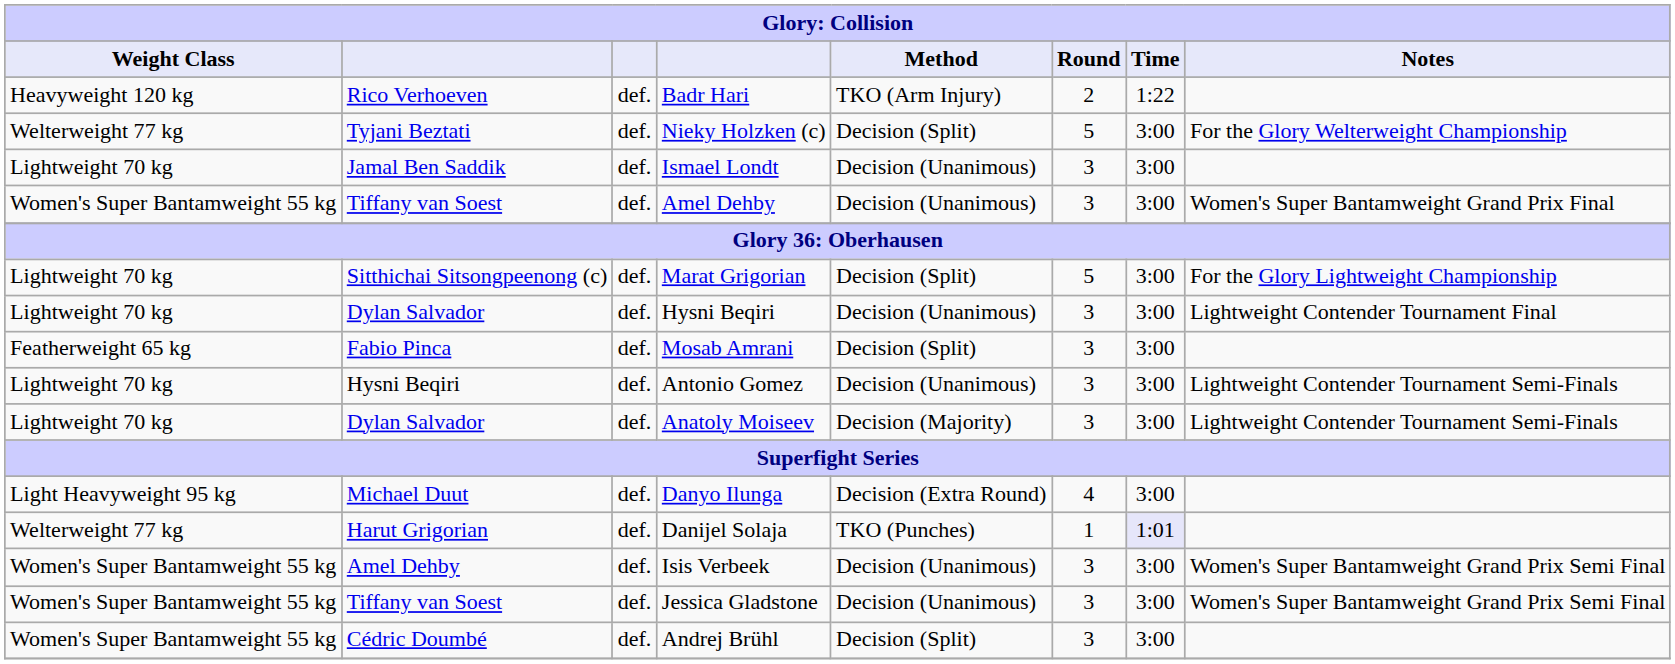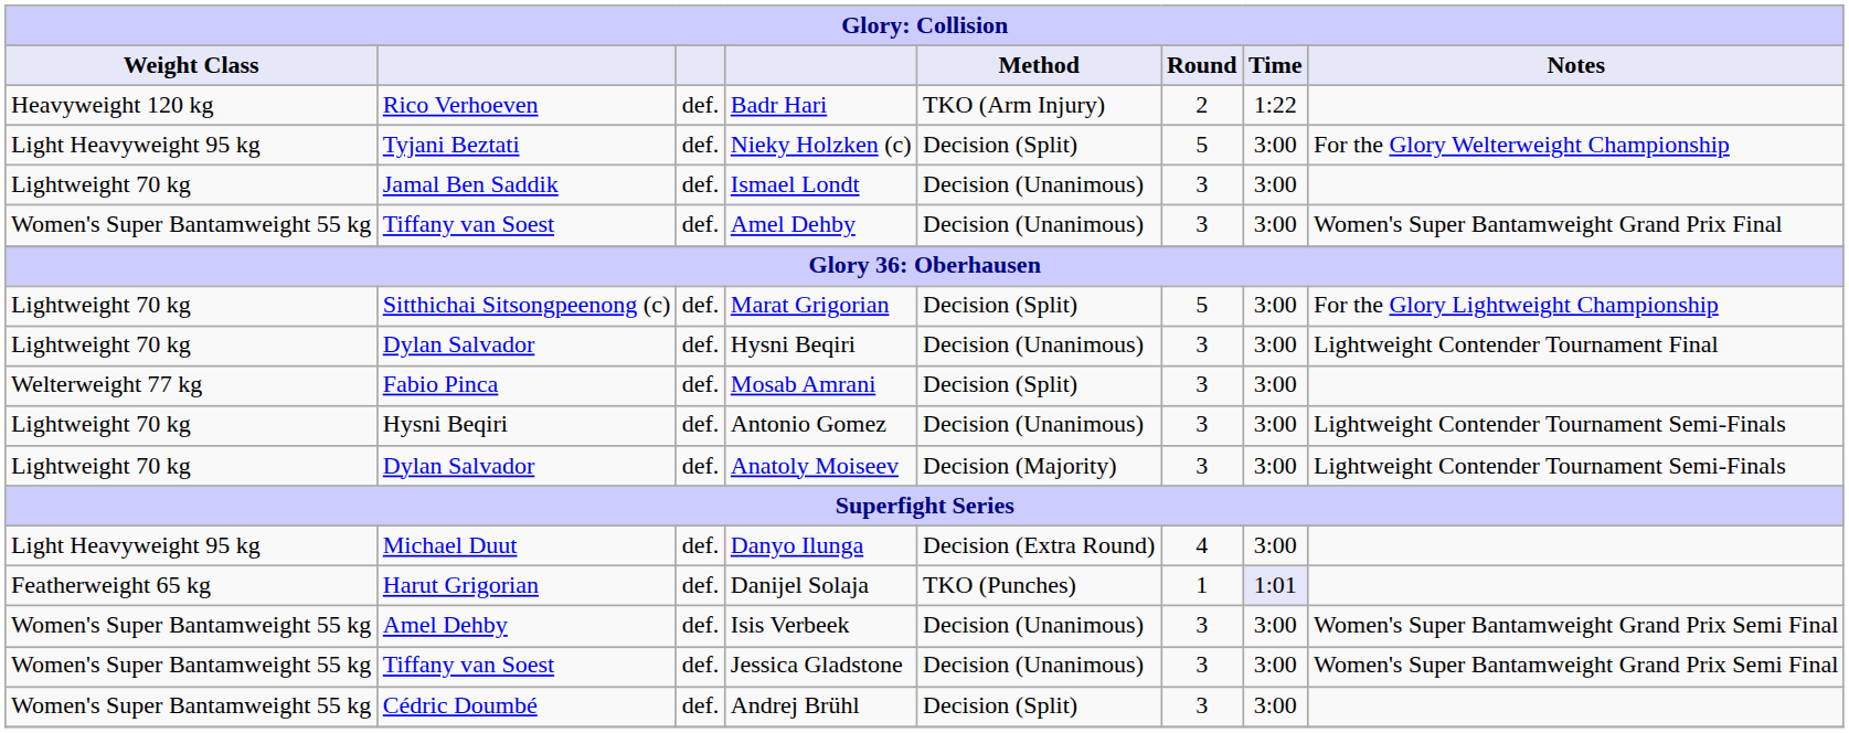 <table class="wikitable" style="font-size: 80%;">
 <tr>
 <th colspan="8" style="background-color: #ccf; color: #000080; text-align: center;"><strong>Glory: Collision</strong></th>
 </tr>
 <tr>
 <th colspan="1" style="background-color: #E6E8FA; color: #000000; text-align: center;">Weight Class</th>
 <th colspan="1" style="background-color: #E6E8FA; color: #000000; text-align: center;"></th>
 <th colspan="1" style="background-color: #E6E8FA; color: #000000; text-align: center;"></th>
 <th colspan="1" style="background-color: #E6E8FA; color: #000000; text-align: center;"></th>
 <th colspan="1" style="background-color: #E6E8FA; color: #000000; text-align: center;">Method</th>
 <th colspan="1" style="background-color: #E6E8FA; color: #000000; text-align: center;">Round</th>
 <th colspan="1" style="background-color: #E6E8FA; color: #000000; text-align: center;">Time</th>
 <th colspan="1" style="background-color: #E6E8FA; color: #000000; text-align: center;">Notes</th>
 </tr>
 <tr>
 <td>Heavyweight 120 kg</td>
 <td> <a href='#'>Rico Verhoeven</a></td>
 <td align=center>def.</td>
 <td> <a href='#'>Badr Hari</a></td>
 <td>TKO (Arm Injury)</td>
 <td align=center>2</td>
 <td align=center>1:22</td>
 <td></td>
 </tr>
 <tr>
-<td>Welterweight 77 kg</td>
+<td>Light Heavyweight 95 kg</td>
 <td> <a href='#'>Tyjani Beztati</a></td>
 <td align=center>def.</td>
 <td> <a href='#'>Nieky Holzken</a> (c)</td>
 <td>Decision (Split)</td>
 <td align=center>5</td>
 <td align=center>3:00</td>
 <td>For the <a href='#'>Glory Welterweight Championship</a></td>
 </tr>
 <tr>
 <td>Lightweight 70 kg</td>
 <td> <a href='#'>Jamal Ben Saddik</a></td>
 <td align=center>def.</td>
 <td> <a href='#'>Ismael Londt</a></td>
 <td>Decision (Unanimous)</td>
 <td align=center>3</td>
 <td align=center>3:00</td>
 <td></td>
 </tr>
 <tr>
 <td>Women's Super Bantamweight 55 kg</td>
 <td> <a href='#'>Tiffany van Soest</a></td>
 <td align=center>def.</td>
 <td> <a href='#'>Amel Dehby</a></td>
 <td>Decision (Unanimous)</td>
 <td align=center>3</td>
 <td align=center>3:00</td>
 <td>Women's Super Bantamweight Grand Prix Final</td>
 </tr>
 <tr>
 </tr>
 <tr>
 <th colspan="8" style="background-color: #ccf; color: #000080; text-align: center;"><strong>Glory 36: Oberhausen</strong></th>
 </tr>
 <tr>
 <td>Lightweight 70 kg</td>
 <td> <a href='#'>Sitthichai Sitsongpeenong</a> (c)</td>
 <td align=center>def.</td>
 <td> <a href='#'>Marat Grigorian</a></td>
 <td>Decision (Split)</td>
 <td align=center>5</td>
 <td align=center>3:00</td>
 <td>For the <a href='#'>Glory Lightweight Championship</a></td>
 </tr>
 <tr>
 <td>Lightweight 70 kg</td>
 <td> <a href='#'>Dylan Salvador</a></td>
 <td align=center>def.</td>
 <td> Hysni Beqiri</td>
 <td>Decision (Unanimous)</td>
 <td align=center>3</td>
 <td align=center>3:00</td>
 <td>Lightweight Contender Tournament Final</td>
 </tr>
 <tr>
-<td>Featherweight 65 kg</td>
+<td>Welterweight 77 kg</td>
 <td> <a href='#'>Fabio Pinca</a></td>
 <td align=center>def.</td>
 <td> <a href='#'>Mosab Amrani</a></td>
 <td>Decision (Split)</td>
 <td align=center>3</td>
 <td align=center>3:00</td>
 <td></td>
 </tr>
 <tr>
 <td>Lightweight 70 kg</td>
 <td> Hysni Beqiri</td>
 <td align=center>def.</td>
 <td> Antonio Gomez</td>
 <td>Decision (Unanimous)</td>
 <td align=center>3</td>
 <td align=center>3:00</td>
 <td>Lightweight Contender Tournament Semi-Finals</td>
 </tr>
 <tr>
 <td>Lightweight 70 kg</td>
 <td> <a href='#'>Dylan Salvador</a></td>
 <td align=center>def.</td>
 <td> <a href='#'>Anatoly Moiseev</a></td>
 <td>Decision (Majority)</td>
 <td align=center>3</td>
 <td align=center>3:00</td>
 <td>Lightweight Contender Tournament Semi-Finals</td>
 </tr>
 <tr>
 <th colspan="8" style="background-color: #ccf; color: #000080; text-align: center;"><strong>Superfight Series</strong></th>
 </tr>
 <tr>
 <td>Light Heavyweight 95 kg</td>
 <td> <a href='#'>Michael Duut</a></td>
 <td align=center>def.</td>
 <td> <a href='#'>Danyo Ilunga</a></td>
 <td>Decision (Extra Round)</td>
 <td align=center>4</td>
 <td align=center>3:00</td>
 <td></td>
 </tr>
 <tr>
-<td>Welterweight 77 kg</td>
+<td>Featherweight 65 kg</td>
 <td> <a href='#'>Harut Grigorian</a></td>
 <td align=center>def.</td>
 <td> Danijel Solaja</td>
 <td>TKO (Punches)</td>
 <td align=center>1</td>
 <td align=center style="background: lavender;">1:01</td>
 <td></td>
 </tr>
 <tr>
 <td>Women's Super Bantamweight 55 kg</td>
 <td> <a href='#'>Amel Dehby</a></td>
 <td align=center>def.</td>
 <td> Isis Verbeek</td>
 <td>Decision (Unanimous)</td>
 <td align=center>3</td>
 <td align=center>3:00</td>
 <td>Women's Super Bantamweight Grand Prix Semi Final</td>
 </tr>
 <tr>
 <td>Women's Super Bantamweight 55 kg</td>
 <td> <a href='#'>Tiffany van Soest</a></td>
 <td align=center>def.</td>
 <td> Jessica Gladstone</td>
 <td>Decision (Unanimous)</td>
 <td align=center>3</td>
 <td align=center>3:00</td>
 <td>Women's Super Bantamweight Grand Prix Semi Final</td>
 </tr>
 <tr>
 <td>Women's Super Bantamweight 55 kg</td>
 <td> <a href='#'>Cédric Doumbé</a></td>
 <td align=center>def.</td>
 <td> Andrej Brühl</td>
 <td>Decision (Split)</td>
 <td align=center>3</td>
 <td align=center>3:00</td>
 <td></td>
 </tr>
 <tr>
 </tr>
 </table>
